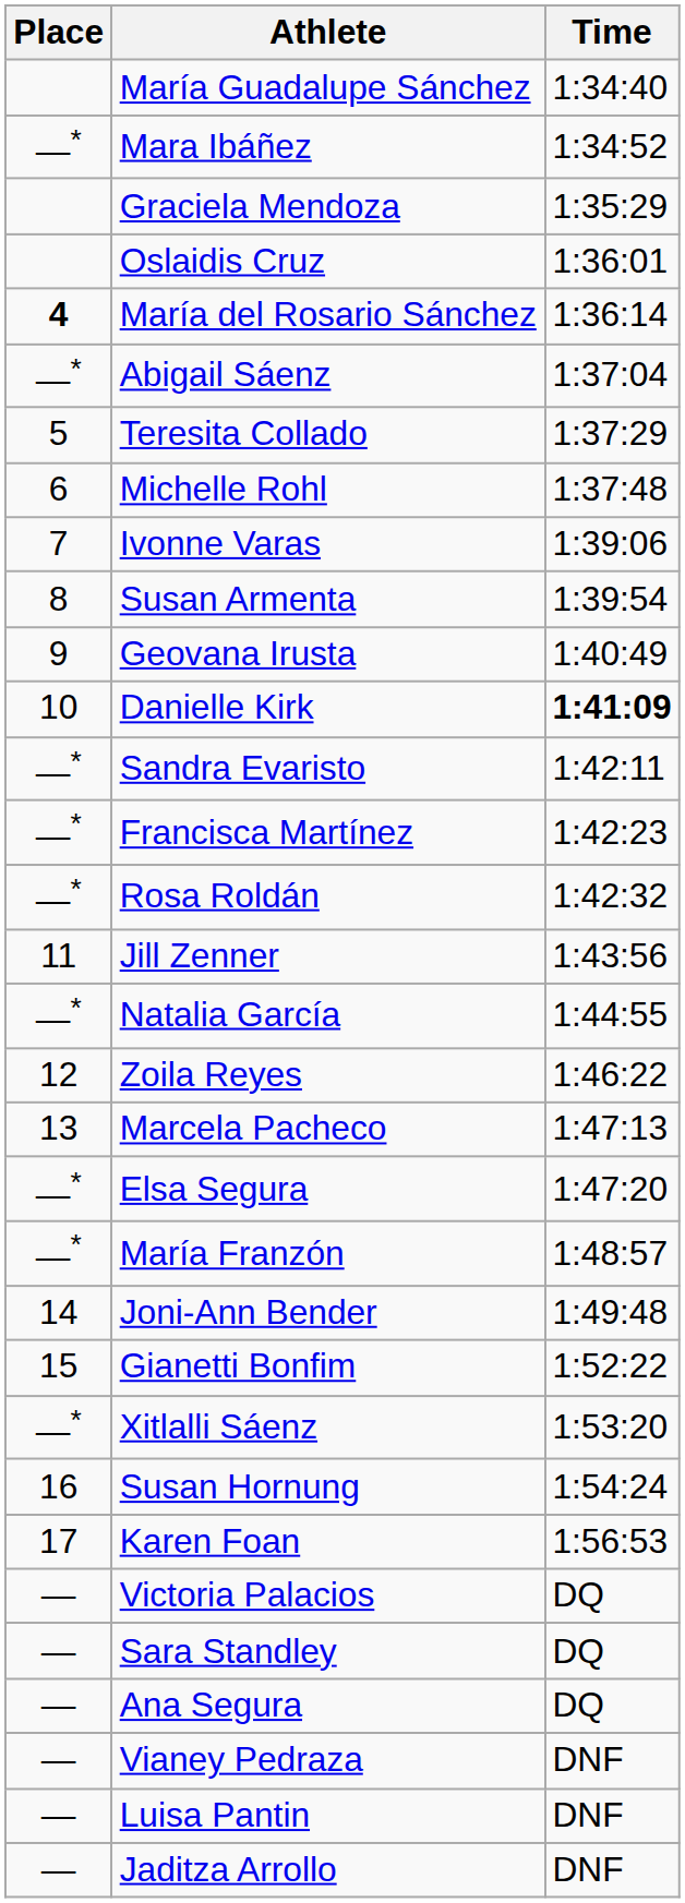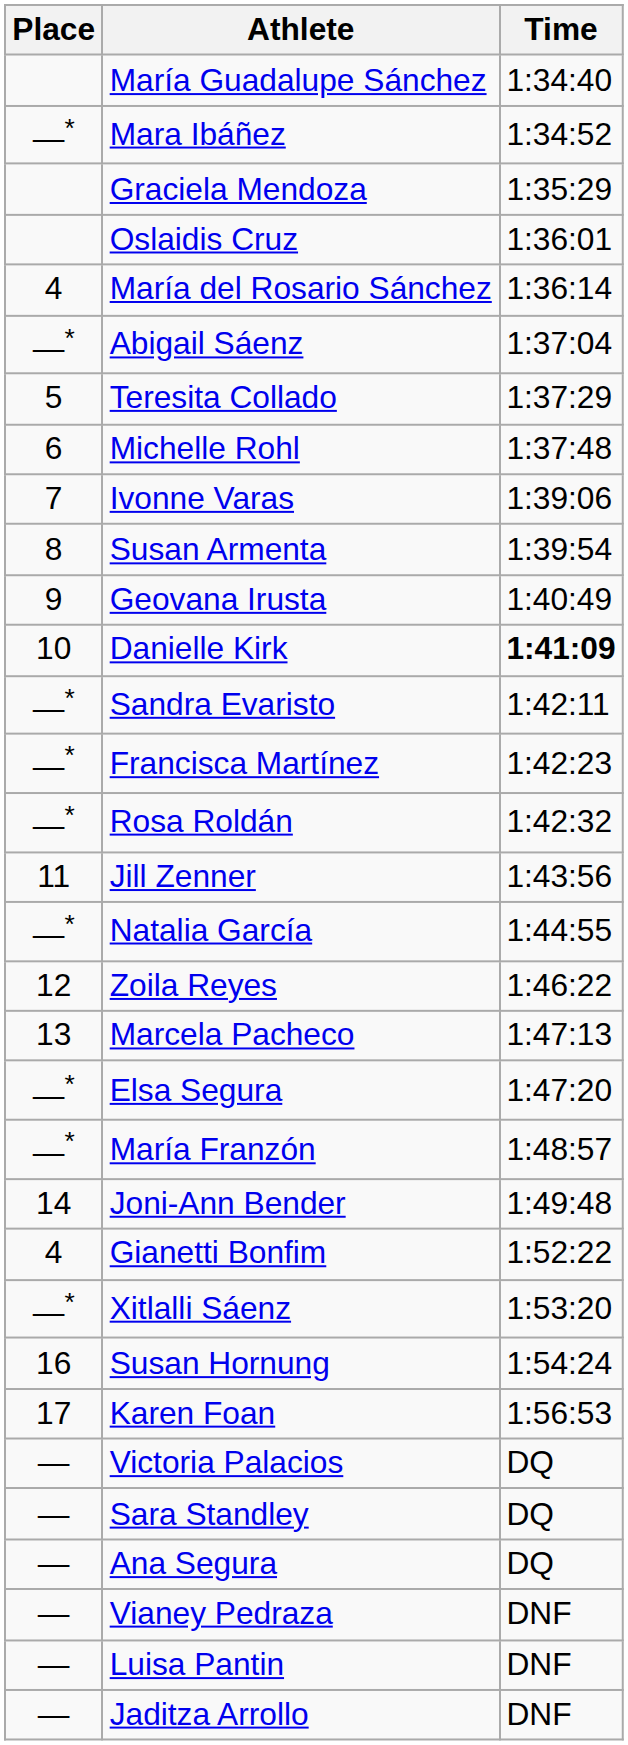 <table class=wikitable>
 <tr>
 <th>Place</th>
 <th>Athlete</th>
 <th>Time</th>
 </tr>
 <tr>
 <td align=center></td>
 <td><a href='#'>María Guadalupe Sánchez</a> </td>
 <td>1:34:40</td>
 </tr>
 <tr>
 <td align=center>—<sup>*</sup></td>
 <td><a href='#'>Mara Ibáñez</a> </td>
 <td>1:34:52</td>
 </tr>
 <tr>
 <td align=center></td>
 <td><a href='#'>Graciela Mendoza</a> </td>
 <td>1:35:29</td>
 </tr>
 <tr>
 <td align=center></td>
 <td><a href='#'>Oslaidis Cruz</a> </td>
 <td>1:36:01</td>
 </tr>
 <tr>
-<td align=center><strong>4</strong></td>
+<td align=center>4</td>
 <td><a href='#'>María del Rosario Sánchez</a> </td>
 <td>1:36:14</td>
 </tr>
 <tr>
 <td align=center>—<sup>*</sup></td>
 <td><a href='#'>Abigail Sáenz</a> </td>
 <td>1:37:04</td>
 </tr>
 <tr>
 <td align=center>5</td>
 <td><a href='#'>Teresita Collado</a> </td>
 <td>1:37:29</td>
 </tr>
 <tr>
 <td align=center>6</td>
 <td><a href='#'>Michelle Rohl</a> </td>
 <td>1:37:48</td>
 </tr>
 <tr>
 <td align=center>7</td>
 <td><a href='#'>Ivonne Varas</a> </td>
 <td>1:39:06</td>
 </tr>
 <tr>
 <td align=center>8</td>
 <td><a href='#'>Susan Armenta</a> </td>
 <td>1:39:54</td>
 </tr>
 <tr>
 <td align=center>9</td>
 <td><a href='#'>Geovana Irusta</a> </td>
 <td>1:40:49</td>
 </tr>
 <tr>
 <td align=center>10</td>
 <td><a href='#'>Danielle Kirk</a> </td>
 <td><strong>1:41:09</strong></td>
 </tr>
 <tr>
 <td align=center>—<sup>*</sup></td>
 <td><a href='#'>Sandra Evaristo</a> </td>
 <td>1:42:11</td>
 </tr>
 <tr>
 <td align=center>—<sup>*</sup></td>
 <td><a href='#'>Francisca Martínez</a> </td>
 <td>1:42:23</td>
 </tr>
 <tr>
 <td align=center>—<sup>*</sup></td>
 <td><a href='#'>Rosa Roldán</a> </td>
 <td>1:42:32</td>
 </tr>
 <tr>
 <td align=center>11</td>
 <td><a href='#'>Jill Zenner</a> </td>
 <td>1:43:56</td>
 </tr>
 <tr>
 <td align=center>—<sup>*</sup></td>
 <td><a href='#'>Natalia García</a> </td>
 <td>1:44:55</td>
 </tr>
 <tr>
 <td align=center>12</td>
 <td><a href='#'>Zoila Reyes</a> </td>
 <td>1:46:22</td>
 </tr>
 <tr>
 <td align=center>13</td>
 <td><a href='#'>Marcela Pacheco</a> </td>
 <td>1:47:13</td>
 </tr>
 <tr>
 <td align=center>—<sup>*</sup></td>
 <td><a href='#'>Elsa Segura</a> </td>
 <td>1:47:20</td>
 </tr>
 <tr>
 <td align=center>—<sup>*</sup></td>
 <td><a href='#'>María Franzón</a> </td>
 <td>1:48:57</td>
 </tr>
 <tr>
 <td align=center>14</td>
 <td><a href='#'>Joni-Ann Bender</a> </td>
 <td>1:49:48</td>
 </tr>
 <tr>
-<td align=center>15</td>
+<td align=center>4</td>
 <td><a href='#'>Gianetti Bonfim</a> </td>
 <td>1:52:22</td>
 </tr>
 <tr>
 <td align=center>—<sup>*</sup></td>
 <td><a href='#'>Xitlalli Sáenz</a> </td>
 <td>1:53:20</td>
 </tr>
 <tr>
 <td align=center>16</td>
 <td><a href='#'>Susan Hornung</a> </td>
 <td>1:54:24</td>
 </tr>
 <tr>
 <td align=center>17</td>
 <td><a href='#'>Karen Foan</a> </td>
 <td>1:56:53</td>
 </tr>
 <tr>
 <td align=center>—</td>
 <td><a href='#'>Victoria Palacios</a> </td>
 <td>DQ</td>
 </tr>
 <tr>
 <td align=center>—</td>
 <td><a href='#'>Sara Standley</a> </td>
 <td>DQ</td>
 </tr>
 <tr>
 <td align=center>—</td>
 <td><a href='#'>Ana Segura</a> </td>
 <td>DQ</td>
 </tr>
 <tr>
 <td align=center>—</td>
 <td><a href='#'>Vianey Pedraza</a> </td>
 <td>DNF</td>
 </tr>
 <tr>
 <td align=center>—</td>
 <td><a href='#'>Luisa Pantin</a> </td>
 <td>DNF</td>
 </tr>
 <tr>
 <td align=center>—</td>
 <td><a href='#'>Jaditza Arrollo</a> </td>
 <td>DNF</td>
 </tr>
 </table>
